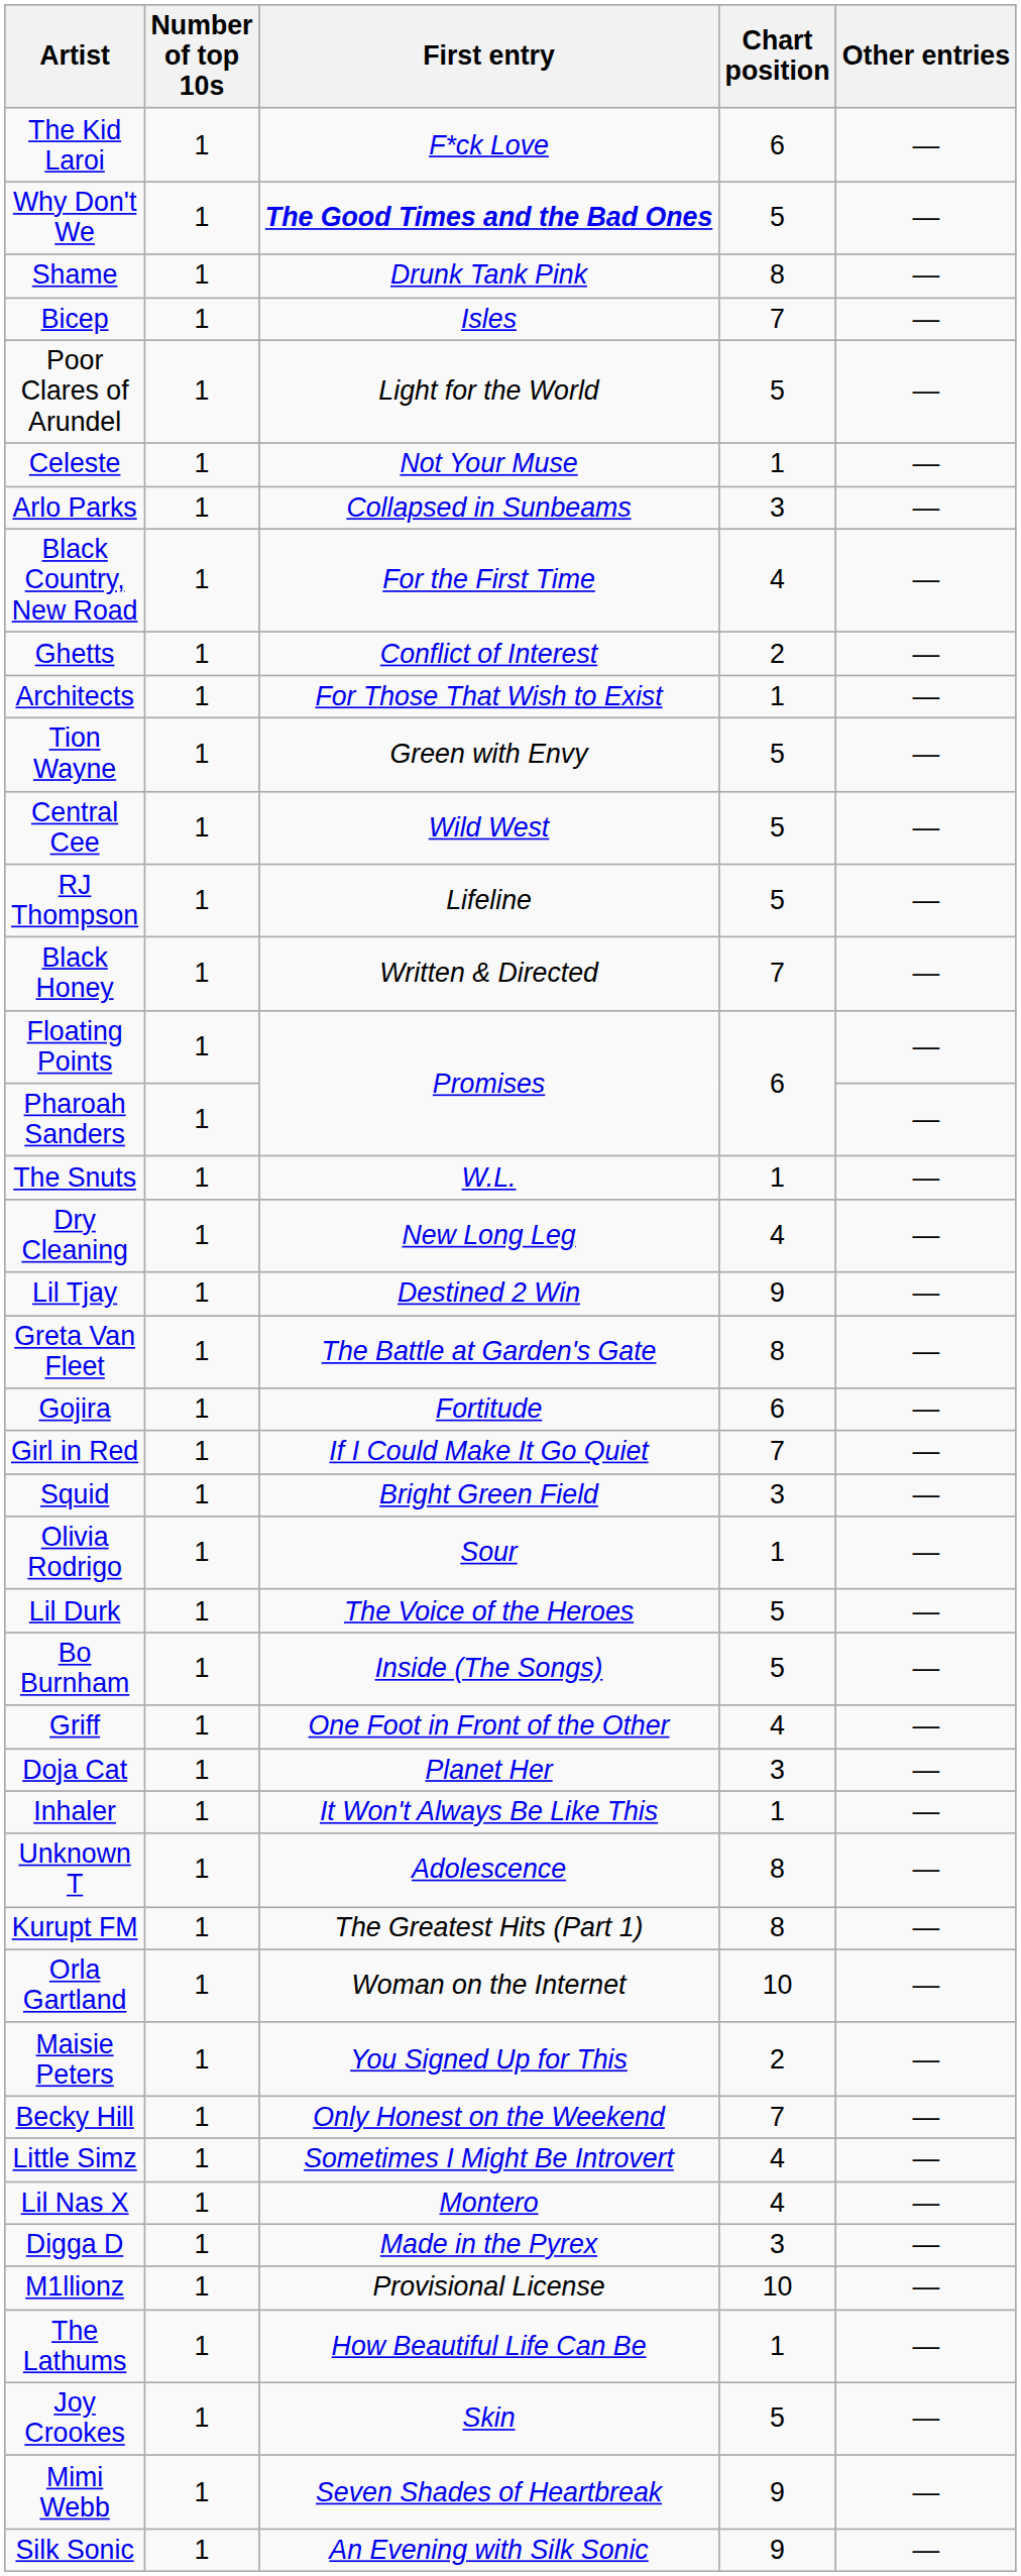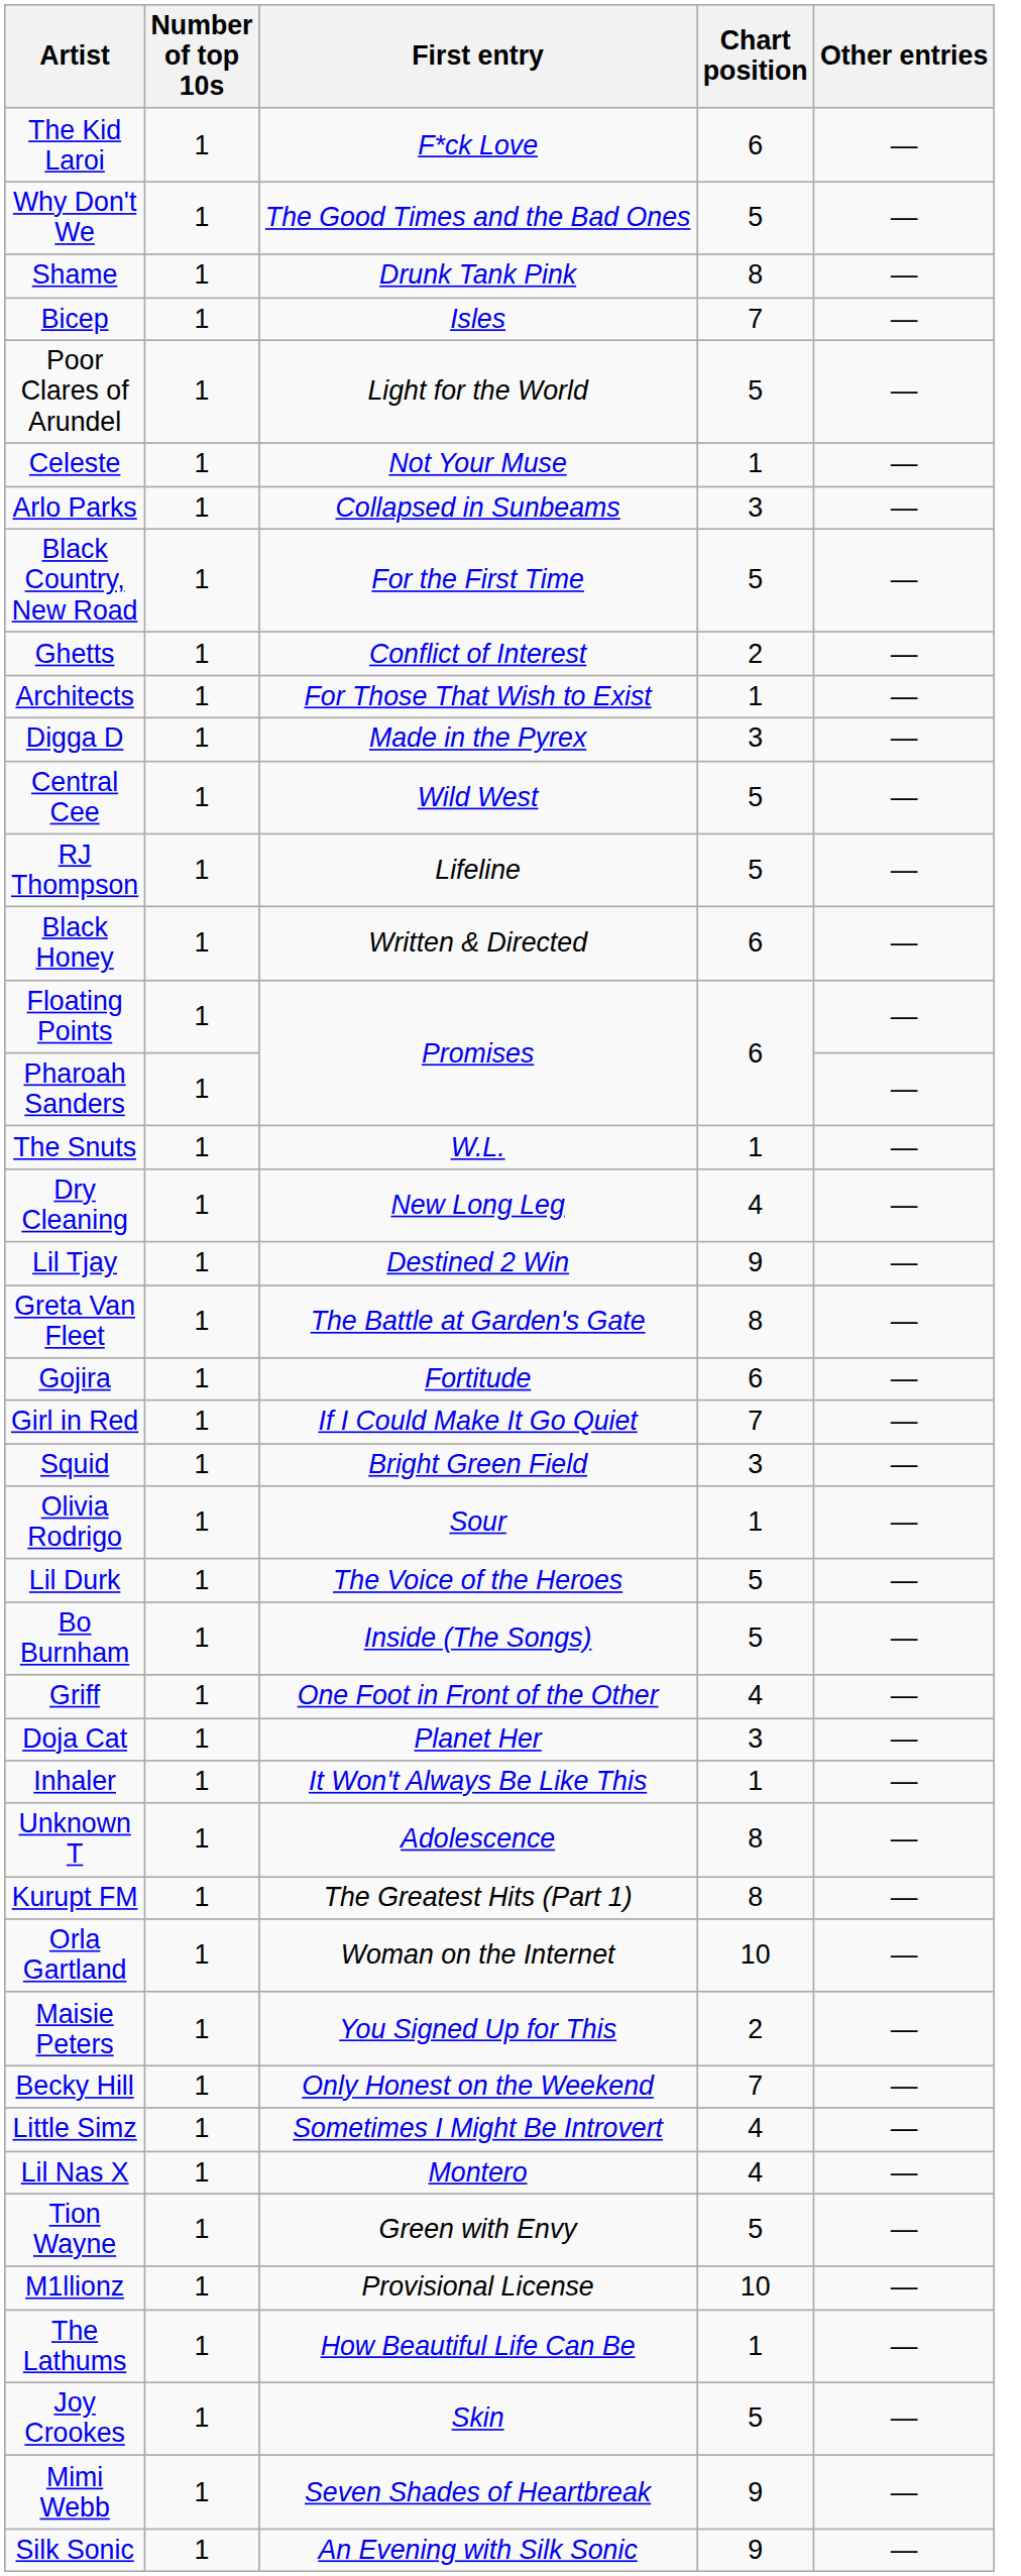 <table class="wikitable sortable mw-collapsible mw-collapsed" style="text-align: center;">
 <tr>
 <th scope="col" style="width:55px;">Artist</th>
 <th scope="col" style="width:55px;" data-sort-type="number">Number of top 10s</th>
 <th scope="col" style="text-align:center;">First entry</th>
 <th scope="col" style="width:55px;" data-sort-type="number">Chart position</th>
 <th scope="col" style="text-align:center;">Other entries</th>
 </tr>
 <tr>
 <td><a href='#'>The Kid Laroi</a></td>
 <td>1</td>
 <td><em><a href='#'>F*ck Love</a></em></td>
 <td>6</td>
 <td>—</td>
 </tr>
 <tr>
 <td><a href='#'>Why Don't We</a></td>
 <td>1</td>
-<td><strong><em><a href='#'>The Good Times and the Bad Ones</a></em></strong></td>
+<td><em><a href='#'>The Good Times and the Bad Ones</a></em></td>
 <td>5</td>
 <td>—</td>
 </tr>
 <tr>
 <td><a href='#'>Shame</a></td>
 <td>1</td>
 <td><em><a href='#'>Drunk Tank Pink</a></em></td>
 <td>8</td>
 <td>—</td>
 </tr>
 <tr>
 <td><a href='#'>Bicep</a></td>
 <td>1</td>
 <td><em><a href='#'>Isles</a></em></td>
 <td>7</td>
 <td>—</td>
 </tr>
 <tr>
 <td>Poor Clares of Arundel</td>
 <td>1</td>
 <td><em>Light for the World</em></td>
 <td>5</td>
 <td>—</td>
 </tr>
 <tr>
 <td><a href='#'>Celeste</a></td>
 <td>1</td>
 <td><em><a href='#'>Not Your Muse</a></em></td>
 <td>1</td>
 <td>—</td>
 </tr>
 <tr>
 <td><a href='#'>Arlo Parks</a></td>
 <td>1</td>
 <td><em><a href='#'>Collapsed in Sunbeams</a></em></td>
 <td>3</td>
 <td>—</td>
 </tr>
 <tr>
 <td><a href='#'>Black Country, New Road</a></td>
 <td>1</td>
 <td><em><a href='#'>For the First Time</a></em></td>
-<td>4</td>
+<td>5</td>
 <td>—</td>
 </tr>
 <tr>
 <td><a href='#'>Ghetts</a></td>
 <td>1</td>
 <td><em><a href='#'>Conflict of Interest</a></em></td>
 <td>2</td>
 <td>—</td>
 </tr>
 <tr>
 <td><a href='#'>Architects</a></td>
 <td>1</td>
 <td><em><a href='#'>For Those That Wish to Exist</a></em></td>
 <td>1</td>
 <td>—</td>
 </tr>
 <tr>
-<td><a href='#'>Tion Wayne</a></td>
+<td><a href='#'>Digga D</a></td>
 <td>1</td>
-<td><em>Green with Envy</em></td>
-<td>5</td>
+<td><em><a href='#'>Made in the Pyrex</a></em></td>
+<td>3</td>
 <td>—</td>
 </tr>
 <tr>
 <td><a href='#'>Central Cee</a></td>
 <td>1</td>
 <td><em><a href='#'>Wild West</a></em></td>
 <td>5</td>
 <td>—</td>
 </tr>
 <tr>
 <td><a href='#'>RJ Thompson</a></td>
 <td>1</td>
 <td><em>Lifeline</em></td>
 <td>5</td>
 <td>—</td>
 </tr>
 <tr>
 <td><a href='#'>Black Honey</a></td>
 <td>1</td>
 <td><em>Written & Directed</em></td>
-<td>7</td>
+<td>6</td>
 <td>—</td>
 </tr>
 <tr>
 <td><a href='#'>Floating Points</a></td>
 <td>1</td>
 <td rowspan="2"><em><a href='#'>Promises</a></em></td>
 <td rowspan="2">6</td>
 <td>—</td>
 </tr>
 <tr>
 <td><a href='#'>Pharoah Sanders</a></td>
 <td>1</td>
 <td>—</td>
 </tr>
 <tr>
 <td><a href='#'>The Snuts</a></td>
 <td>1</td>
 <td><em><a href='#'>W.L.</a></em></td>
 <td>1</td>
 <td>—</td>
 </tr>
 <tr>
 <td><a href='#'>Dry Cleaning</a></td>
 <td>1</td>
 <td><em><a href='#'>New Long Leg</a></em></td>
 <td>4</td>
 <td>—</td>
 </tr>
 <tr>
 <td><a href='#'>Lil Tjay</a></td>
 <td>1</td>
 <td><em><a href='#'>Destined 2 Win</a></em></td>
 <td>9</td>
 <td>—</td>
 </tr>
 <tr>
 <td><a href='#'>Greta Van Fleet</a></td>
 <td>1</td>
 <td><em><a href='#'>The Battle at Garden's Gate</a></em></td>
 <td>8</td>
 <td>—</td>
 </tr>
 <tr>
 <td><a href='#'>Gojira</a></td>
 <td>1</td>
 <td><em><a href='#'>Fortitude</a></em></td>
 <td>6</td>
 <td>—</td>
 </tr>
 <tr>
 <td><a href='#'>Girl in Red</a></td>
 <td>1</td>
 <td><em><a href='#'>If I Could Make It Go Quiet</a></em></td>
 <td>7</td>
 <td>—</td>
 </tr>
 <tr>
 <td><a href='#'>Squid</a></td>
 <td>1</td>
 <td><em><a href='#'>Bright Green Field</a></em></td>
 <td>3</td>
 <td>—</td>
 </tr>
 <tr>
 <td><a href='#'>Olivia Rodrigo</a></td>
 <td>1</td>
 <td><em><a href='#'>Sour</a></em></td>
 <td>1</td>
 <td>—</td>
 </tr>
 <tr>
 <td><a href='#'>Lil Durk</a></td>
 <td>1</td>
 <td><em><a href='#'>The Voice of the Heroes</a></em></td>
 <td>5</td>
 <td>—</td>
 </tr>
 <tr>
 <td><a href='#'>Bo Burnham</a></td>
 <td>1</td>
 <td><em><a href='#'>Inside (The Songs)</a></em></td>
 <td>5</td>
 <td>—</td>
 </tr>
 <tr>
 <td><a href='#'>Griff</a></td>
 <td>1</td>
 <td><em><a href='#'>One Foot in Front of the Other</a></em></td>
 <td>4</td>
 <td>—</td>
 </tr>
 <tr>
 <td><a href='#'>Doja Cat</a></td>
 <td>1</td>
 <td><em><a href='#'>Planet Her</a></em></td>
 <td>3</td>
 <td>—</td>
 </tr>
 <tr>
 <td><a href='#'>Inhaler</a></td>
 <td>1</td>
 <td><em><a href='#'>It Won't Always Be Like This</a></em></td>
 <td>1</td>
 <td>—</td>
 </tr>
 <tr>
 <td><a href='#'>Unknown T</a></td>
 <td>1</td>
 <td><em><a href='#'>Adolescence</a></em></td>
 <td>8</td>
 <td>—</td>
 </tr>
 <tr>
 <td><a href='#'>Kurupt FM</a></td>
 <td>1</td>
 <td><em>The Greatest Hits (Part 1)</em></td>
 <td>8</td>
 <td>—</td>
 </tr>
 <tr>
 <td><a href='#'>Orla Gartland</a></td>
 <td>1</td>
 <td><em>Woman on the Internet</em></td>
 <td>10</td>
 <td>—</td>
 </tr>
 <tr>
 <td><a href='#'>Maisie Peters</a></td>
 <td>1</td>
 <td><em><a href='#'>You Signed Up for This</a></em></td>
 <td>2</td>
 <td>—</td>
 </tr>
 <tr>
 <td><a href='#'>Becky Hill</a></td>
 <td>1</td>
 <td><em><a href='#'>Only Honest on the Weekend</a></em></td>
 <td>7</td>
 <td>—</td>
 </tr>
 <tr>
 <td><a href='#'>Little Simz</a></td>
 <td>1</td>
 <td><em><a href='#'>Sometimes I Might Be Introvert</a></em></td>
 <td>4</td>
 <td>—</td>
 </tr>
 <tr>
 <td><a href='#'>Lil Nas X</a></td>
 <td>1</td>
 <td><em><a href='#'>Montero</a></em></td>
 <td>4</td>
 <td>—</td>
 </tr>
 <tr>
-<td><a href='#'>Digga D</a></td>
+<td><a href='#'>Tion Wayne</a></td>
 <td>1</td>
-<td><em><a href='#'>Made in the Pyrex</a></em></td>
-<td>3</td>
+<td><em>Green with Envy</em></td>
+<td>5</td>
 <td>—</td>
 </tr>
 <tr>
 <td><a href='#'>M1llionz</a></td>
 <td>1</td>
 <td><em>Provisional License</em></td>
 <td>10</td>
 <td>—</td>
 </tr>
 <tr>
 <td><a href='#'>The Lathums</a></td>
 <td>1</td>
 <td><em><a href='#'>How Beautiful Life Can Be</a></em></td>
 <td>1</td>
 <td>—</td>
 </tr>
 <tr>
 <td><a href='#'>Joy Crookes</a></td>
 <td>1</td>
 <td><em><a href='#'>Skin</a></em></td>
 <td>5</td>
 <td>—</td>
 </tr>
 <tr>
 <td><a href='#'>Mimi Webb</a></td>
 <td>1</td>
 <td><em><a href='#'>Seven Shades of Heartbreak</a></em></td>
 <td>9</td>
 <td>—</td>
 </tr>
 <tr>
 <td><a href='#'>Silk Sonic</a></td>
 <td>1</td>
 <td><em><a href='#'>An Evening with Silk Sonic</a></em></td>
 <td>9</td>
 <td>—</td>
 </tr>
 </table>
